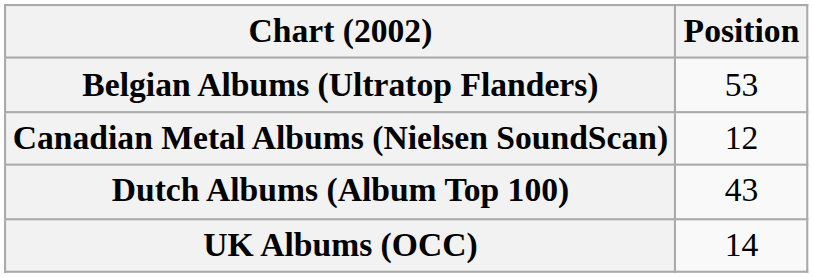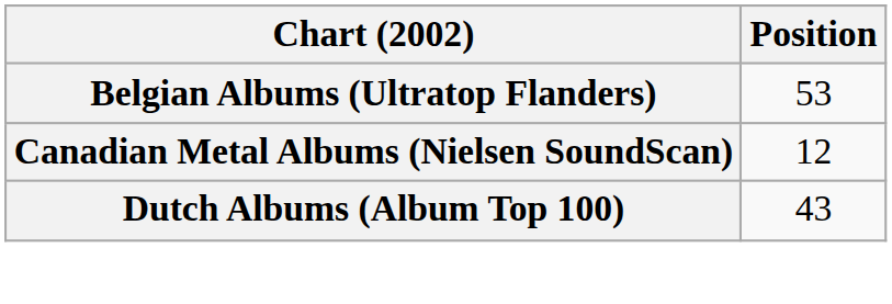 <table class="wikitable sortable plainrowheaders" style="text-align:center">
 <tr>
 <th scope="col">Chart (2002)</th>
 <th scope="col">Position</th>
 </tr>
 <tr>
 <th scope="row">Belgian Albums (Ultratop Flanders)</th>
 <td>53</td>
 </tr>
 <tr>
 <th scope="row">Canadian Metal Albums (Nielsen SoundScan)</th>
 <td>12</td>
 </tr>
 <tr>
 <th scope="row">Dutch Albums (Album Top 100)</th>
 <td>43</td>
 </tr>
-<tr>
-<th scope="row">UK Albums (OCC)</th>
-<td>14</td>
-</tr>
 </table>
